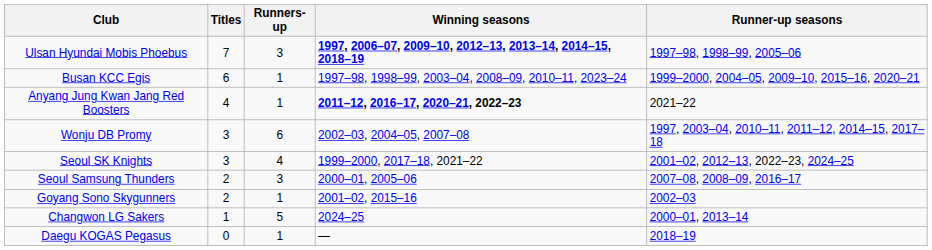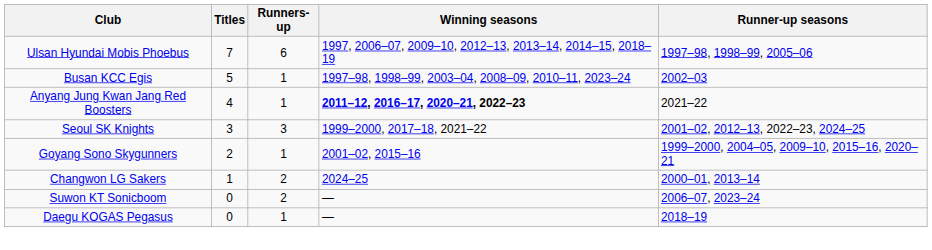 <table class="wikitable sortable" style="text-align:center">
 <tr>
 <th>Club</th>
 <th>Titles</th>
 <th>Runners-up</th>
 <th>Winning seasons</th>
 <th>Runner-up seasons</th>
 </tr>
 <tr>
 <td><a href='#'>Ulsan Hyundai Mobis Phoebus</a></td>
 <td style="text-align:center;">7</td>
-<td style="text-align:center;">3</td>
-<td align="left"><strong><a href='#'>1997</a>, <a href='#'>2006–07</a>, <a href='#'>2009–10</a>, <a href='#'>2012–13</a>, <a href='#'>2013–14</a>, <a href='#'>2014–15</a>, <a href='#'>2018–19</a></strong></td>
+<td style="text-align:center;">6</td>
+<td align="left"><a href='#'>1997</a>, <a href='#'>2006–07</a>, <a href='#'>2009–10</a>, <a href='#'>2012–13</a>, <a href='#'>2013–14</a>, <a href='#'>2014–15</a>, <a href='#'>2018–19</a></td>
 <td align="left"><a href='#'>1997–98</a>, <a href='#'>1998–99</a>, <a href='#'>2005–06</a></td>
 </tr>
 <tr>
 <td><a href='#'>Busan KCC Egis</a></td>
-<td style="text-align:center;">6</td>
+<td style="text-align:center;">5</td>
 <td style="text-align:center;">1</td>
 <td align="left"><a href='#'>1997–98</a>, <a href='#'>1998–99</a>, <a href='#'>2003–04</a>, <a href='#'>2008–09</a>, <a href='#'>2010–11</a>, <a href='#'>2023–24</a></td>
-<td align="left"><a href='#'>1999–2000</a>, <a href='#'>2004–05</a>, <a href='#'>2009–10</a>, <a href='#'>2015–16</a>, <a href='#'>2020–21</a></td>
+<td align="left"><a href='#'>2002–03</a></td>
 </tr>
 <tr>
 <td><a href='#'>Anyang Jung Kwan Jang Red Boosters</a></td>
 <td style="text-align:center;">4</td>
 <td style="text-align:center;">1</td>
 <td align="left"><strong><a href='#'>2011–12</a>, <a href='#'>2016–17</a>, <a href='#'>2020–21</a>, 2022–23</strong></td>
 <td align="left">2021–22</td>
 </tr>
 <tr>
-<td><a href='#'>Wonju DB Promy</a></td>
-<td style="text-align:center;">3</td>
-<td style="text-align:center;">6</td>
-<td align="left"><a href='#'>2002–03</a>, <a href='#'>2004–05</a>, <a href='#'>2007–08</a></td>
-<td align="left"><a href='#'>1997</a>, <a href='#'>2003–04</a>, <a href='#'>2010–11</a>, <a href='#'>2011–12</a>, <a href='#'>2014–15</a>, <a href='#'>2017–18</a></td>
-</tr>
-<tr>
 <td><a href='#'>Seoul SK Knights</a></td>
 <td style="text-align:center;">3</td>
-<td style="text-align:center;">4</td>
+<td style="text-align:center;">3</td>
 <td align="left"><a href='#'>1999–2000</a>, <a href='#'>2017–18</a>, 2021–22</td>
 <td align="left"><a href='#'>2001–02</a>, <a href='#'>2012–13</a>, 2022–23, <a href='#'>2024–25</a></td>
-</tr>
-<tr>
-<td><a href='#'>Seoul Samsung Thunders</a></td>
-<td style="text-align:center;">2</td>
-<td style="text-align:center;">3</td>
-<td align="left"><a href='#'>2000–01</a>, <a href='#'>2005–06</a></td>
-<td align="left"><a href='#'>2007–08</a>, <a href='#'>2008–09</a>, <a href='#'>2016–17</a></td>
 </tr>
 <tr>
 <td><a href='#'>Goyang Sono Skygunners</a></td>
 <td style="text-align:center;">2</td>
 <td style="text-align:center;">1</td>
 <td align="left"><a href='#'>2001–02</a>, <a href='#'>2015–16</a></td>
-<td align="left"><a href='#'>2002–03</a></td>
+<td align="left"><a href='#'>1999–2000</a>, <a href='#'>2004–05</a>, <a href='#'>2009–10</a>, <a href='#'>2015–16</a>, <a href='#'>2020–21</a></td>
 </tr>
 <tr>
 <td><a href='#'>Changwon LG Sakers</a></td>
 <td style="text-align:center;">1</td>
-<td style="text-align:center;">5</td>
+<td style="text-align:center;">2</td>
 <td align="left"><a href='#'>2024–25</a></td>
 <td align="left"><a href='#'>2000–01</a>, <a href='#'>2013–14</a></td>
+</tr>
+<tr>
+<td><a href='#'>Suwon KT Sonicboom</a></td>
+<td style="text-align:center;">0</td>
+<td style="text-align:center;">2</td>
+<td align="left">—</td>
+<td align="left"><a href='#'>2006–07</a>, <a href='#'>2023–24</a></td>
 </tr>
 <tr>
 <td><a href='#'>Daegu KOGAS Pegasus</a></td>
 <td style="text-align:center;">0</td>
 <td style="text-align:center;">1</td>
 <td align="left">—</td>
 <td align="left"><a href='#'>2018–19</a></td>
 </tr>
 </table>
